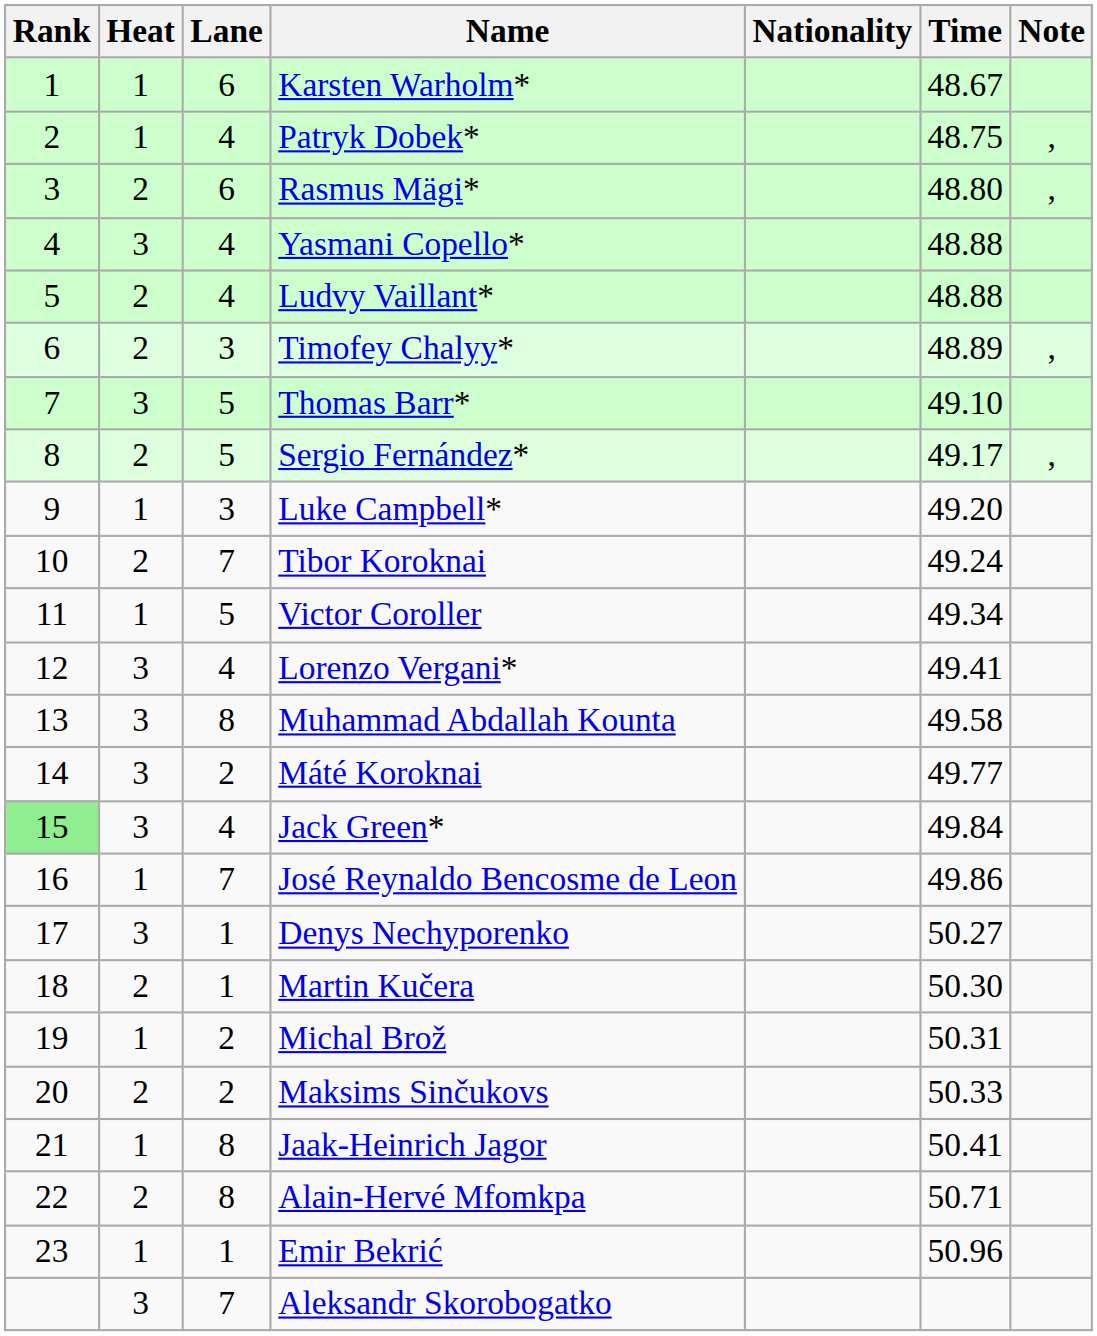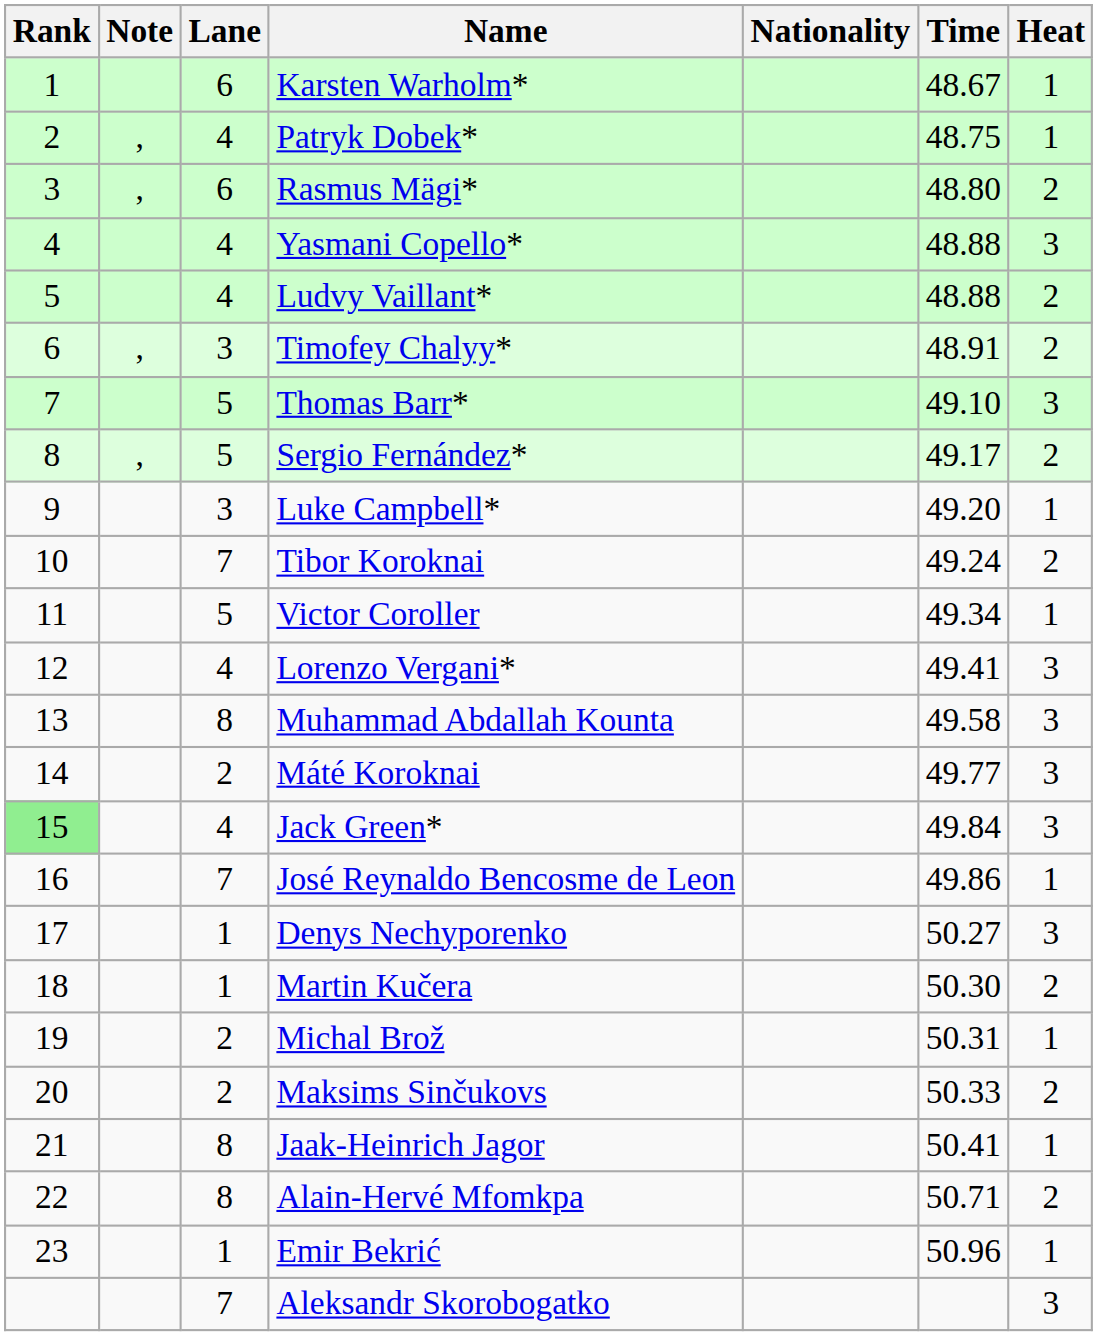 <table class="wikitable sortable" style="text-align:center">
 <tr>
 <th>Rank</th>
-<th>Heat</th>
+<th>Note</th>
 <th>Lane</th>
 <th>Name</th>
 <th>Nationality</th>
 <th>Time</th>
-<th>Note</th>
+<th>Heat</th>
 </tr>
 <tr bgcolor=ccffcc>
 <td>1</td>
-<td>1</td>
+<td></td>
 <td>6</td>
 <td align=left><a href='#'>Karsten Warholm</a>*</td>
 <td align=left></td>
 <td>48.67</td>
-<td></td>
+<td>1</td>
 </tr>
 <tr bgcolor=ccffcc>
 <td>2</td>
-<td>1</td>
+<td>, </td>
 <td>4</td>
 <td align=left><a href='#'>Patryk Dobek</a>*</td>
 <td align=left></td>
 <td>48.75</td>
-<td>, </td>
+<td>1</td>
 </tr>
 <tr bgcolor=ccffcc>
 <td>3</td>
-<td>2</td>
+<td>, </td>
 <td>6</td>
 <td align=left><a href='#'>Rasmus Mägi</a>*</td>
 <td align=left></td>
 <td>48.80</td>
-<td>, </td>
+<td>2</td>
 </tr>
 <tr bgcolor=ccffcc>
 <td>4</td>
-<td>3</td>
+<td></td>
 <td>4</td>
 <td align=left><a href='#'>Yasmani Copello</a>*</td>
 <td align=left></td>
 <td>48.88</td>
-<td></td>
+<td>3</td>
 </tr>
 <tr bgcolor=ccffcc>
 <td>5</td>
-<td>2</td>
+<td></td>
 <td>4</td>
 <td align=left><a href='#'>Ludvy Vaillant</a>*</td>
 <td align=left></td>
 <td>48.88</td>
-<td></td>
+<td>2</td>
 </tr>
 <tr bgcolor=ddffdd>
 <td>6</td>
-<td>2</td>
+<td>, </td>
 <td>3</td>
 <td align=left><a href='#'>Timofey Chalyy</a>*</td>
 <td align=left></td>
-<td>48.89</td>
-<td>, </td>
+<td>48.91</td>
+<td>2</td>
 </tr>
 <tr bgcolor=ccffcc>
 <td>7</td>
-<td>3</td>
+<td></td>
 <td>5</td>
 <td align=left><a href='#'>Thomas Barr</a>*</td>
 <td align=left></td>
 <td>49.10</td>
-<td></td>
+<td>3</td>
 </tr>
 <tr bgcolor=ddffdd>
 <td>8</td>
-<td>2</td>
+<td>, </td>
 <td>5</td>
 <td align=left><a href='#'>Sergio Fernández</a>*</td>
 <td align=left></td>
 <td>49.17</td>
-<td>, </td>
+<td>2</td>
 </tr>
 <tr>
 <td>9</td>
-<td>1</td>
+<td></td>
 <td>3</td>
 <td align=left><a href='#'>Luke Campbell</a>*</td>
 <td align=left></td>
 <td>49.20</td>
-<td></td>
+<td>1</td>
 </tr>
 <tr>
 <td>10</td>
-<td>2</td>
+<td></td>
 <td>7</td>
 <td align=left><a href='#'>Tibor Koroknai</a></td>
 <td align=left></td>
 <td>49.24</td>
-<td></td>
+<td>2</td>
 </tr>
 <tr>
 <td>11</td>
-<td>1</td>
+<td></td>
 <td>5</td>
 <td align=left><a href='#'>Victor Coroller</a></td>
 <td align=left></td>
 <td>49.34</td>
-<td></td>
+<td>1</td>
 </tr>
 <tr>
 <td>12</td>
-<td>3</td>
+<td></td>
 <td>4</td>
 <td align=left><a href='#'>Lorenzo Vergani</a>*</td>
 <td align=left></td>
 <td>49.41</td>
-<td></td>
+<td>3</td>
 </tr>
 <tr>
 <td>13</td>
-<td>3</td>
+<td></td>
 <td>8</td>
 <td align=left><a href='#'>Muhammad Abdallah Kounta</a></td>
 <td align=left></td>
 <td>49.58</td>
-<td></td>
+<td>3</td>
 </tr>
 <tr>
 <td>14</td>
-<td>3</td>
+<td></td>
 <td>2</td>
 <td align=left><a href='#'>Máté Koroknai</a></td>
 <td align=left></td>
 <td>49.77</td>
-<td></td>
+<td>3</td>
 </tr>
 <tr>
 <td style="background: lightgreen;">15</td>
-<td>3</td>
+<td></td>
 <td>4</td>
 <td align=left><a href='#'>Jack Green</a>*</td>
 <td align=left></td>
 <td>49.84</td>
-<td></td>
+<td>3</td>
 </tr>
 <tr>
 <td>16</td>
-<td>1</td>
+<td></td>
 <td>7</td>
 <td align=left><a href='#'>José Reynaldo Bencosme de Leon</a></td>
 <td align=left></td>
 <td>49.86</td>
-<td></td>
+<td>1</td>
 </tr>
 <tr>
 <td>17</td>
-<td>3</td>
+<td></td>
 <td>1</td>
 <td align=left><a href='#'>Denys Nechyporenko</a></td>
 <td align=left></td>
 <td>50.27</td>
-<td></td>
+<td>3</td>
 </tr>
 <tr>
 <td>18</td>
-<td>2</td>
+<td></td>
 <td>1</td>
 <td align=left><a href='#'>Martin Kučera</a></td>
 <td align=left></td>
 <td>50.30</td>
-<td></td>
+<td>2</td>
 </tr>
 <tr>
 <td>19</td>
-<td>1</td>
+<td></td>
 <td>2</td>
 <td align=left><a href='#'>Michal Brož</a></td>
 <td align=left></td>
 <td>50.31</td>
-<td></td>
+<td>1</td>
 </tr>
 <tr>
 <td>20</td>
-<td>2</td>
+<td></td>
 <td>2</td>
 <td align=left><a href='#'>Maksims Sinčukovs</a></td>
 <td align=left></td>
 <td>50.33</td>
-<td></td>
+<td>2</td>
 </tr>
 <tr>
 <td>21</td>
-<td>1</td>
+<td></td>
 <td>8</td>
 <td align=left><a href='#'>Jaak-Heinrich Jagor</a></td>
 <td align=left></td>
 <td>50.41</td>
-<td></td>
+<td>1</td>
 </tr>
 <tr>
 <td>22</td>
-<td>2</td>
+<td></td>
 <td>8</td>
 <td align=left><a href='#'>Alain-Hervé Mfomkpa</a></td>
 <td align=left></td>
 <td>50.71</td>
-<td></td>
+<td>2</td>
 </tr>
 <tr>
 <td>23</td>
-<td>1</td>
+<td></td>
 <td>1</td>
 <td align=left><a href='#'>Emir Bekrić</a></td>
 <td align=left></td>
 <td>50.96</td>
-<td></td>
+<td>1</td>
 </tr>
 <tr>
 <td></td>
-<td>3</td>
+<td></td>
 <td>7</td>
 <td align=left><a href='#'>Aleksandr Skorobogatko</a></td>
 <td align=left></td>
 <td></td>
-<td></td>
+<td>3</td>
 </tr>
 </table>
